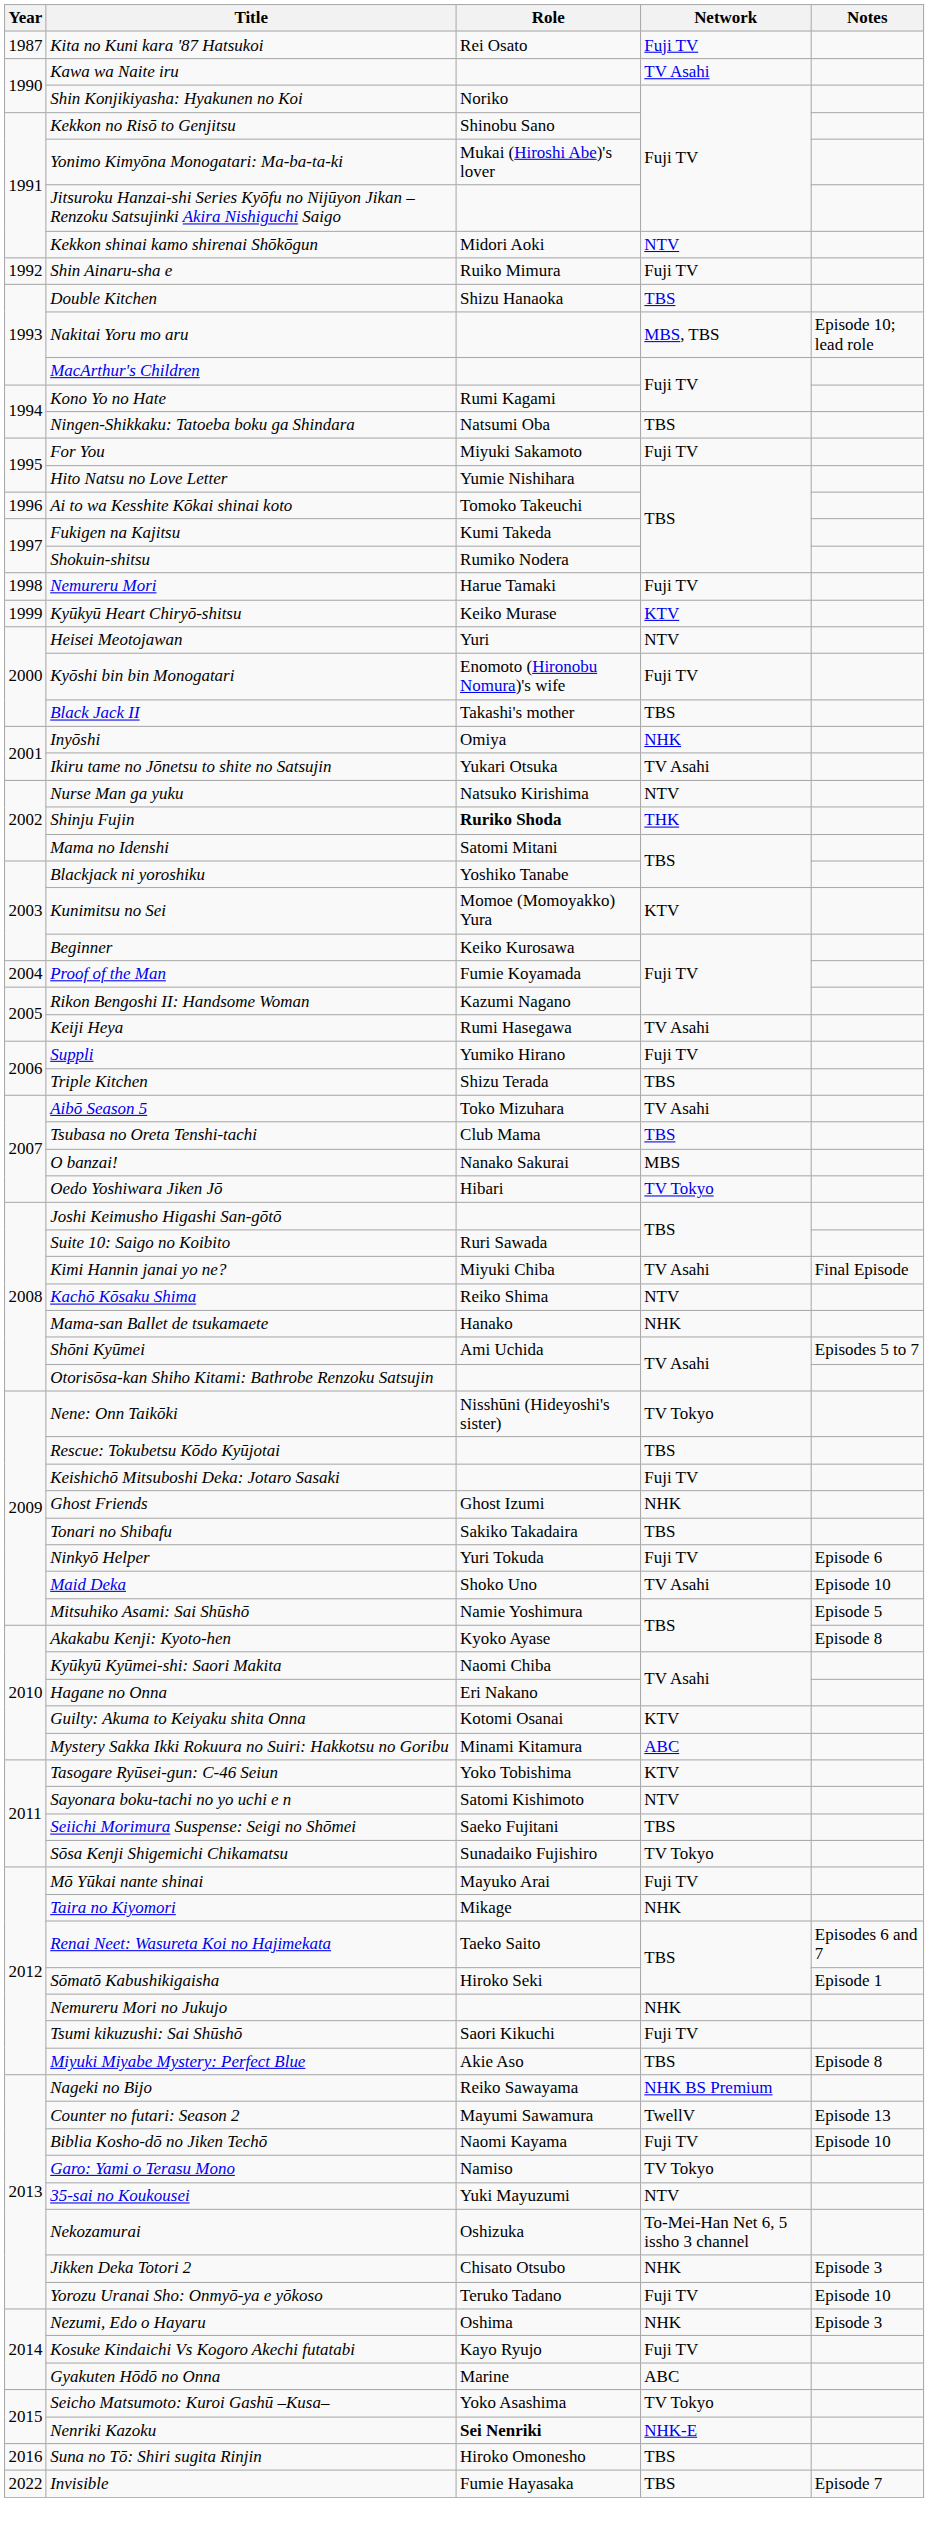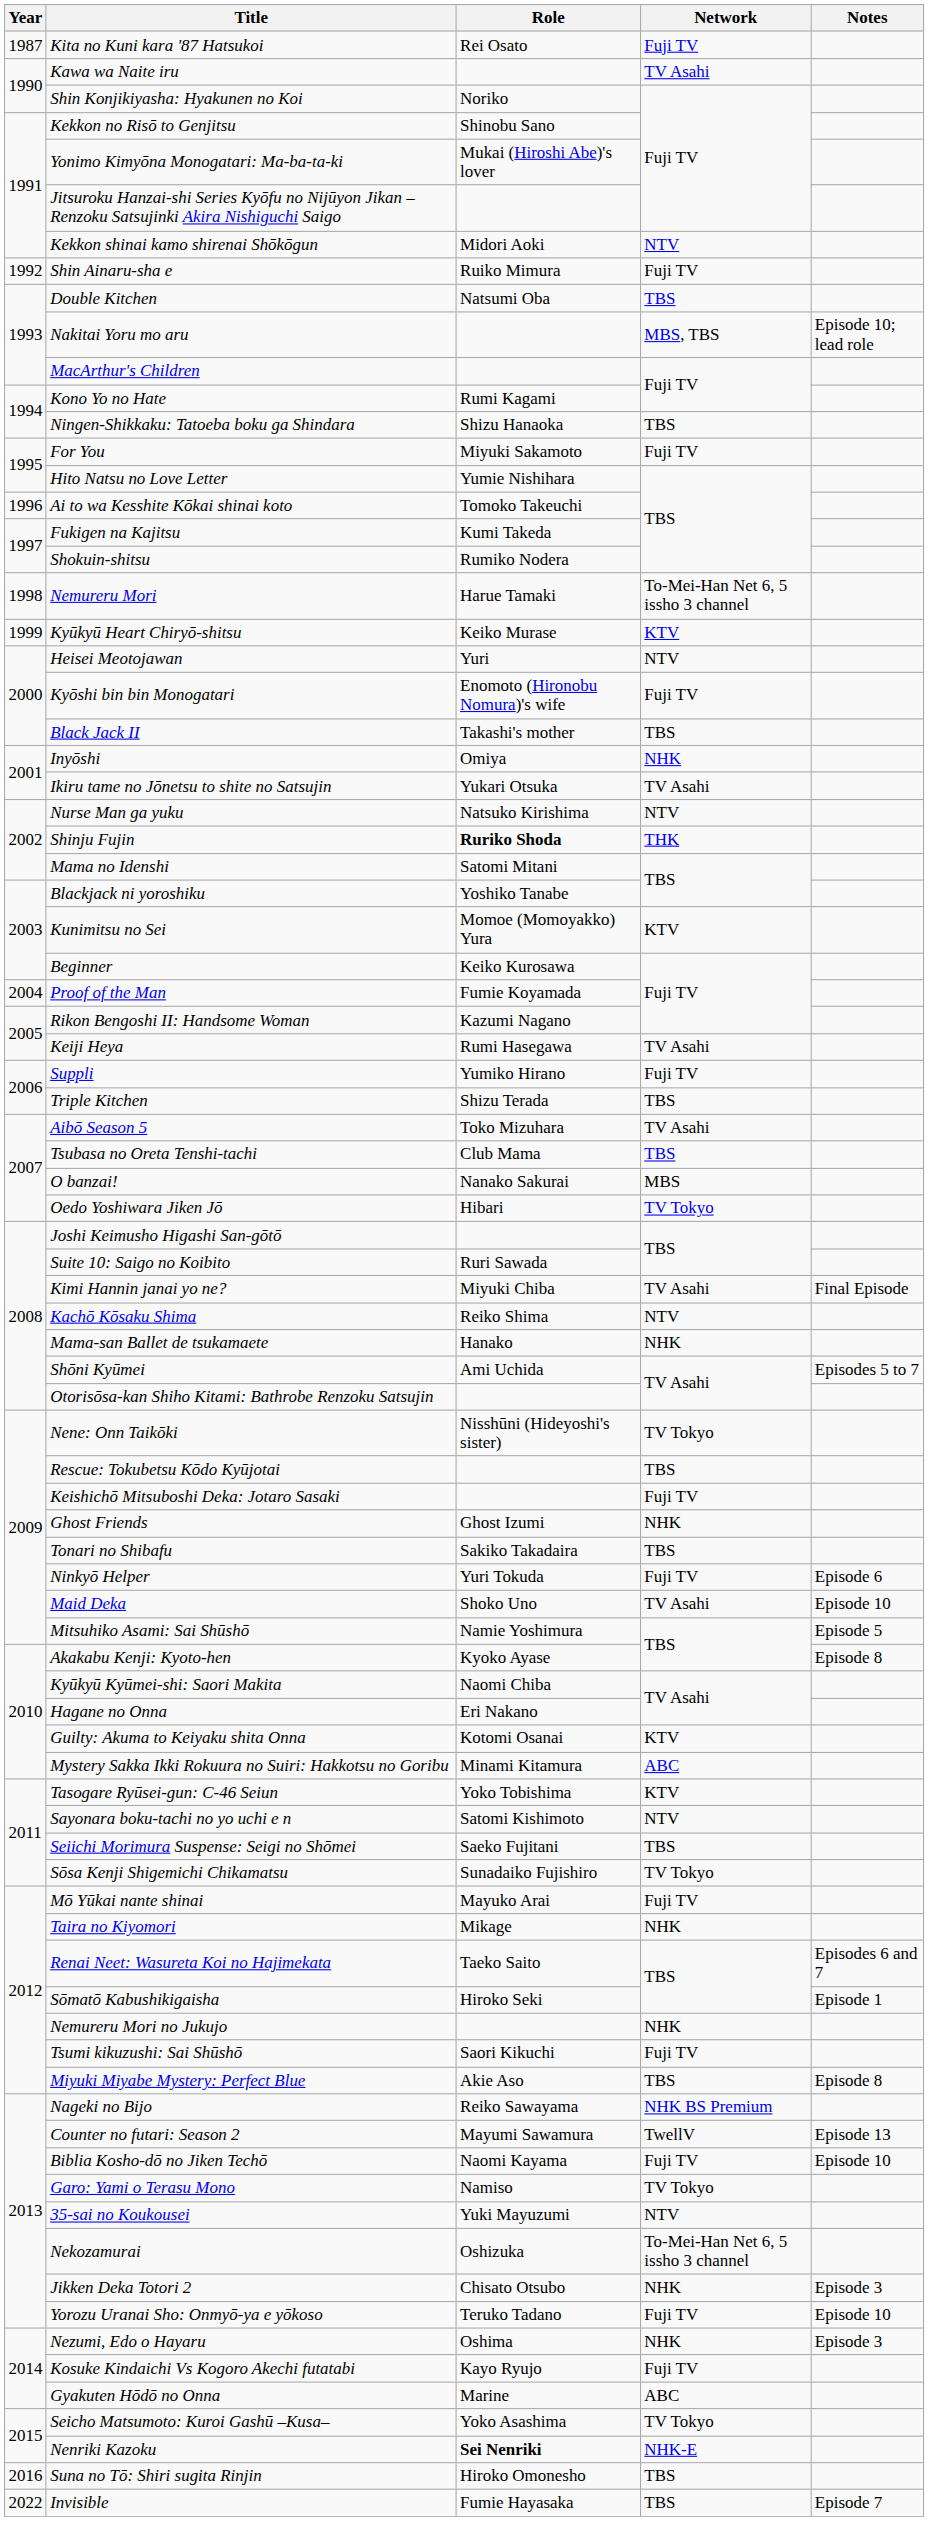 <table class="wikitable">
 <tr>
 <th>Year</th>
 <th>Title</th>
 <th>Role</th>
 <th>Network</th>
 <th>Notes</th>
 </tr>
 <tr>
 <td>1987</td>
 <td><em>Kita no Kuni kara '87 Hatsukoi</em></td>
 <td>Rei Osato</td>
 <td><a href='#'>Fuji TV</a></td>
 <td></td>
 </tr>
 <tr>
 <td rowspan="2">1990</td>
 <td><em>Kawa wa Naite iru</em></td>
 <td></td>
 <td><a href='#'>TV Asahi</a></td>
 <td></td>
 </tr>
 <tr>
 <td><em>Shin Konjikiyasha: Hyakunen no Koi</em></td>
 <td>Noriko</td>
 <td rowspan="4">Fuji TV</td>
 <td></td>
 </tr>
 <tr>
 <td rowspan="4">1991</td>
 <td><em>Kekkon no Risō to Genjitsu</em></td>
 <td>Shinobu Sano</td>
 <td></td>
 </tr>
 <tr>
 <td><em>Yonimo Kimyōna Monogatari: Ma-ba-ta-ki</em></td>
 <td>Mukai (<a href='#'>Hiroshi Abe</a>)'s lover</td>
 <td></td>
 </tr>
 <tr>
 <td><em>Jitsuroku Hanzai-shi Series Kyōfu no Nijūyon Jikan – Renzoku Satsujinki <a href='#'>Akira Nishiguchi</a> Saigo</em></td>
 <td></td>
 <td></td>
 </tr>
 <tr>
 <td><em>Kekkon shinai kamo shirenai Shōkōgun</em></td>
 <td>Midori Aoki</td>
 <td><a href='#'>NTV</a></td>
 <td></td>
 </tr>
 <tr>
 <td>1992</td>
 <td><em>Shin Ainaru-sha e</em></td>
 <td>Ruiko Mimura</td>
 <td>Fuji TV</td>
 <td></td>
 </tr>
 <tr>
 <td rowspan="3">1993</td>
 <td><em>Double Kitchen</em></td>
-<td>Shizu Hanaoka</td>
+<td>Natsumi Oba</td>
 <td><a href='#'>TBS</a></td>
 <td></td>
 </tr>
 <tr>
 <td><em>Nakitai Yoru mo aru</em></td>
 <td></td>
 <td><a href='#'>MBS</a>, TBS</td>
 <td>Episode 10; lead role</td>
 </tr>
 <tr>
 <td><em><a href='#'>MacArthur's Children</a></em></td>
 <td></td>
 <td rowspan="2">Fuji TV</td>
 <td></td>
 </tr>
 <tr>
 <td rowspan="2">1994</td>
 <td><em>Kono Yo no Hate</em></td>
 <td>Rumi Kagami</td>
 <td></td>
 </tr>
 <tr>
 <td><em>Ningen-Shikkaku: Tatoeba boku ga Shindara</em></td>
-<td>Natsumi Oba</td>
+<td>Shizu Hanaoka</td>
 <td>TBS</td>
 <td></td>
 </tr>
 <tr>
 <td rowspan="2">1995</td>
 <td><em>For You</em></td>
 <td>Miyuki Sakamoto</td>
 <td>Fuji TV</td>
 <td></td>
 </tr>
 <tr>
 <td><em>Hito Natsu no Love Letter</em></td>
 <td>Yumie Nishihara</td>
 <td rowspan="4">TBS</td>
 <td></td>
 </tr>
 <tr>
 <td>1996</td>
 <td><em>Ai to wa Kesshite Kōkai shinai koto</em></td>
 <td>Tomoko Takeuchi</td>
 <td></td>
 </tr>
 <tr>
 <td rowspan="2">1997</td>
 <td><em>Fukigen na Kajitsu</em></td>
 <td>Kumi Takeda</td>
 <td></td>
 </tr>
 <tr>
 <td><em>Shokuin-shitsu</em></td>
 <td>Rumiko Nodera</td>
 <td></td>
 </tr>
 <tr>
 <td>1998</td>
 <td><em><a href='#'>Nemureru Mori</a></em></td>
 <td>Harue Tamaki</td>
-<td>Fuji TV</td>
+<td>To-Mei-Han Net 6, 5 issho 3 channel</td>
 <td></td>
 </tr>
 <tr>
 <td>1999</td>
 <td><em>Kyūkyū Heart Chiryō-shitsu</em></td>
 <td>Keiko Murase</td>
 <td><a href='#'>KTV</a></td>
 <td></td>
 </tr>
 <tr>
 <td rowspan="3">2000</td>
 <td><em>Heisei Meotojawan</em></td>
 <td>Yuri</td>
 <td>NTV</td>
 <td></td>
 </tr>
 <tr>
 <td><em>Kyōshi bin bin Monogatari</em></td>
 <td>Enomoto (<a href='#'>Hironobu Nomura</a>)'s wife</td>
 <td>Fuji TV</td>
 <td></td>
 </tr>
 <tr>
 <td><em><a href='#'>Black Jack II</a></em></td>
 <td>Takashi's mother</td>
 <td>TBS</td>
 <td></td>
 </tr>
 <tr>
 <td rowspan="2">2001</td>
 <td><em>Inyōshi</em></td>
 <td>Omiya</td>
 <td><a href='#'>NHK</a></td>
 <td></td>
 </tr>
 <tr>
 <td><em>Ikiru tame no Jōnetsu to shite no Satsujin</em></td>
 <td>Yukari Otsuka</td>
 <td>TV Asahi</td>
 <td></td>
 </tr>
 <tr>
 <td rowspan="3">2002</td>
 <td><em>Nurse Man ga yuku</em></td>
 <td>Natsuko Kirishima</td>
 <td>NTV</td>
 <td></td>
 </tr>
 <tr>
 <td><em>Shinju Fujin</em></td>
 <td><strong>Ruriko Shoda</strong></td>
 <td><a href='#'>THK</a></td>
 <td></td>
 </tr>
 <tr>
 <td><em>Mama no Idenshi</em></td>
 <td>Satomi Mitani</td>
 <td rowspan="2">TBS</td>
 <td></td>
 </tr>
 <tr>
 <td rowspan="3">2003</td>
 <td><em>Blackjack ni yoroshiku</em></td>
 <td>Yoshiko Tanabe</td>
 <td></td>
 </tr>
 <tr>
 <td><em>Kunimitsu no Sei</em></td>
 <td>Momoe (Momoyakko) Yura</td>
 <td>KTV</td>
 <td></td>
 </tr>
 <tr>
 <td><em>Beginner</em></td>
 <td>Keiko Kurosawa</td>
 <td rowspan="3">Fuji TV</td>
 <td></td>
 </tr>
 <tr>
 <td>2004</td>
 <td><em><a href='#'>Proof of the Man</a></em></td>
 <td>Fumie Koyamada</td>
 <td></td>
 </tr>
 <tr>
 <td rowspan="2">2005</td>
 <td><em>Rikon Bengoshi II: Handsome Woman</em></td>
 <td>Kazumi Nagano</td>
 <td></td>
 </tr>
 <tr>
 <td><em>Keiji Heya</em></td>
 <td>Rumi Hasegawa</td>
 <td>TV Asahi</td>
 <td></td>
 </tr>
 <tr>
 <td rowspan="2">2006</td>
 <td><em><a href='#'>Suppli</a></em></td>
 <td>Yumiko Hirano</td>
 <td>Fuji TV</td>
 <td></td>
 </tr>
 <tr>
 <td><em>Triple Kitchen</em></td>
 <td>Shizu Terada</td>
 <td>TBS</td>
 <td></td>
 </tr>
 <tr>
 <td rowspan="4">2007</td>
 <td><em><a href='#'>Aibō Season 5</a></em></td>
 <td>Toko Mizuhara</td>
 <td>TV Asahi</td>
 <td></td>
 </tr>
 <tr>
 <td><em>Tsubasa no Oreta Tenshi-tachi</em></td>
 <td>Club Mama</td>
 <td><a href='#'>TBS</a></td>
 <td></td>
 </tr>
 <tr>
 <td><em>O banzai!</em></td>
 <td>Nanako Sakurai</td>
 <td>MBS</td>
 <td></td>
 </tr>
 <tr>
 <td><em>Oedo Yoshiwara Jiken Jō</em></td>
 <td>Hibari</td>
 <td><a href='#'>TV Tokyo</a></td>
 <td></td>
 </tr>
 <tr>
 <td rowspan="7">2008</td>
 <td><em>Joshi Keimusho Higashi San-gōtō</em></td>
 <td></td>
 <td rowspan="2">TBS</td>
 <td></td>
 </tr>
 <tr>
 <td><em>Suite 10: Saigo no Koibito</em></td>
 <td>Ruri Sawada</td>
 <td></td>
 </tr>
 <tr>
 <td><em>Kimi Hannin janai yo ne?</em></td>
 <td>Miyuki Chiba</td>
 <td>TV Asahi</td>
 <td>Final Episode</td>
 </tr>
 <tr>
 <td><em><a href='#'>Kachō Kōsaku Shima</a></em></td>
 <td>Reiko Shima</td>
 <td>NTV</td>
 <td></td>
 </tr>
 <tr>
 <td><em>Mama-san Ballet de tsukamaete</em></td>
 <td>Hanako</td>
 <td>NHK</td>
 <td></td>
 </tr>
 <tr>
 <td><em>Shōni Kyūmei</em></td>
 <td>Ami Uchida</td>
 <td rowspan="2">TV Asahi</td>
 <td>Episodes 5 to 7</td>
 </tr>
 <tr>
 <td><em>Otorisōsa-kan Shiho Kitami: Bathrobe Renzoku Satsujin</em></td>
 <td></td>
 <td></td>
 </tr>
 <tr>
 <td rowspan="8">2009</td>
 <td><em>Nene: Onn Taikōki</em></td>
 <td>Nisshūni (Hideyoshi's sister)</td>
 <td>TV Tokyo</td>
 <td></td>
 </tr>
 <tr>
 <td><em>Rescue: Tokubetsu Kōdo Kyūjotai</em></td>
 <td></td>
 <td>TBS</td>
 <td></td>
 </tr>
 <tr>
 <td><em>Keishichō Mitsuboshi Deka: Jotaro Sasaki</em></td>
 <td></td>
 <td>Fuji TV</td>
 <td></td>
 </tr>
 <tr>
 <td><em>Ghost Friends</em></td>
 <td>Ghost Izumi</td>
 <td>NHK</td>
 <td></td>
 </tr>
 <tr>
 <td><em>Tonari no Shibafu</em></td>
 <td>Sakiko Takadaira</td>
 <td>TBS</td>
 <td></td>
 </tr>
 <tr>
 <td><em>Ninkyō Helper</em></td>
 <td>Yuri Tokuda</td>
 <td>Fuji TV</td>
 <td>Episode 6</td>
 </tr>
 <tr>
 <td><em><a href='#'>Maid Deka</a></em></td>
 <td>Shoko Uno</td>
 <td>TV Asahi</td>
 <td>Episode 10</td>
 </tr>
 <tr>
 <td><em>Mitsuhiko Asami: Sai Shūshō</em></td>
 <td>Namie Yoshimura</td>
 <td rowspan="2">TBS</td>
 <td>Episode 5</td>
 </tr>
 <tr>
 <td rowspan="5">2010</td>
 <td><em>Akakabu Kenji: Kyoto-hen</em></td>
 <td>Kyoko Ayase</td>
 <td>Episode 8</td>
 </tr>
 <tr>
 <td><em>Kyūkyū Kyūmei-shi: Saori Makita</em></td>
 <td>Naomi Chiba</td>
 <td rowspan="2">TV Asahi</td>
 <td></td>
 </tr>
 <tr>
 <td><em>Hagane no Onna</em></td>
 <td>Eri Nakano</td>
 <td></td>
 </tr>
 <tr>
 <td><em>Guilty: Akuma to Keiyaku shita Onna</em></td>
 <td>Kotomi Osanai</td>
 <td>KTV</td>
 <td></td>
 </tr>
 <tr>
 <td><em>Mystery Sakka Ikki Rokuura no Suiri: Hakkotsu no Goribu</em></td>
 <td>Minami Kitamura</td>
 <td><a href='#'>ABC</a></td>
 <td></td>
 </tr>
 <tr>
 <td rowspan="4">2011</td>
 <td><em>Tasogare Ryūsei-gun: C-46 Seiun</em></td>
 <td>Yoko Tobishima</td>
 <td>KTV</td>
 <td></td>
 </tr>
 <tr>
 <td><em>Sayonara boku-tachi no yo uchi e n</em></td>
 <td>Satomi Kishimoto</td>
 <td>NTV</td>
 <td></td>
 </tr>
 <tr>
 <td><em><a href='#'>Seiichi Morimura</a> Suspense: Seigi no Shōmei</em></td>
 <td>Saeko Fujitani</td>
 <td>TBS</td>
 <td></td>
 </tr>
 <tr>
 <td><em>Sōsa Kenji Shigemichi Chikamatsu</em></td>
 <td>Sunadaiko Fujishiro</td>
 <td>TV Tokyo</td>
 <td></td>
 </tr>
 <tr>
 <td rowspan="7">2012</td>
 <td><em>Mō Yūkai nante shinai</em></td>
 <td>Mayuko Arai</td>
 <td>Fuji TV</td>
 <td></td>
 </tr>
 <tr>
 <td><em><a href='#'>Taira no Kiyomori</a></em></td>
 <td>Mikage</td>
 <td>NHK</td>
 <td></td>
 </tr>
 <tr>
 <td><em><a href='#'>Renai Neet: Wasureta Koi no Hajimekata</a></em></td>
 <td>Taeko Saito</td>
 <td rowspan="2">TBS</td>
 <td>Episodes 6 and 7</td>
 </tr>
 <tr>
 <td><em>Sōmatō Kabushikigaisha</em></td>
 <td>Hiroko Seki</td>
 <td>Episode 1</td>
 </tr>
 <tr>
 <td><em>Nemureru Mori no Jukujo</em></td>
 <td></td>
 <td>NHK</td>
 <td></td>
 </tr>
 <tr>
 <td><em>Tsumi kikuzushi: Sai Shūshō</em></td>
 <td>Saori Kikuchi</td>
 <td>Fuji TV</td>
 <td></td>
 </tr>
 <tr>
 <td><em><a href='#'>Miyuki Miyabe Mystery: Perfect Blue</a></em></td>
 <td>Akie Aso</td>
 <td>TBS</td>
 <td>Episode 8</td>
 </tr>
 <tr>
 <td rowspan="8">2013</td>
 <td><em>Nageki no Bijo</em></td>
 <td>Reiko Sawayama</td>
 <td><a href='#'>NHK BS Premium</a></td>
 <td></td>
 </tr>
 <tr>
 <td><em>Counter no futari: Season 2</em></td>
 <td>Mayumi Sawamura</td>
 <td>TwellV</td>
 <td>Episode 13</td>
 </tr>
 <tr>
 <td><em>Biblia Kosho-dō no Jiken Techō</em></td>
 <td>Naomi Kayama</td>
 <td>Fuji TV</td>
 <td>Episode 10</td>
 </tr>
 <tr>
 <td><em><a href='#'>Garo: Yami o Terasu Mono</a></em></td>
 <td>Namiso</td>
 <td>TV Tokyo</td>
 <td></td>
 </tr>
 <tr>
 <td><em><a href='#'>35-sai no Koukousei</a></em></td>
 <td>Yuki Mayuzumi</td>
 <td>NTV</td>
 <td></td>
 </tr>
 <tr>
 <td><em>Nekozamurai</em></td>
 <td>Oshizuka</td>
 <td>To-Mei-Han Net 6, 5 issho 3 channel</td>
 <td></td>
 </tr>
 <tr>
 <td><em>Jikken Deka Totori 2</em></td>
 <td>Chisato Otsubo</td>
 <td>NHK</td>
 <td>Episode 3</td>
 </tr>
 <tr>
 <td><em>Yorozu Uranai Sho: Onmyō-ya e yōkoso</em></td>
 <td>Teruko Tadano</td>
 <td>Fuji TV</td>
 <td>Episode 10</td>
 </tr>
 <tr>
 <td rowspan="3">2014</td>
 <td><em>Nezumi, Edo o Hayaru</em></td>
 <td>Oshima</td>
 <td>NHK</td>
 <td>Episode 3</td>
 </tr>
 <tr>
 <td><em>Kosuke Kindaichi Vs Kogoro Akechi futatabi</em></td>
 <td>Kayo Ryujo</td>
 <td>Fuji TV</td>
 <td></td>
 </tr>
 <tr>
 <td><em>Gyakuten Hōdō no Onna</em></td>
 <td>Marine</td>
 <td>ABC</td>
 <td></td>
 </tr>
 <tr>
 <td rowspan="2">2015</td>
 <td><em>Seicho Matsumoto: Kuroi Gashū –Kusa–</em></td>
 <td>Yoko Asashima</td>
 <td>TV Tokyo</td>
 <td></td>
 </tr>
 <tr>
 <td><em>Nenriki Kazoku</em></td>
 <td><strong>Sei Nenriki</strong></td>
 <td><a href='#'>NHK-E</a></td>
 <td></td>
 </tr>
 <tr>
 <td>2016</td>
 <td><em>Suna no Tō: Shiri sugita Rinjin</em></td>
 <td>Hiroko Omonesho</td>
 <td>TBS</td>
 <td></td>
 </tr>
 <tr>
 <td>2022</td>
 <td><em>Invisible</em></td>
 <td>Fumie Hayasaka</td>
 <td>TBS</td>
 <td>Episode 7</td>
 </tr>
 </table>
